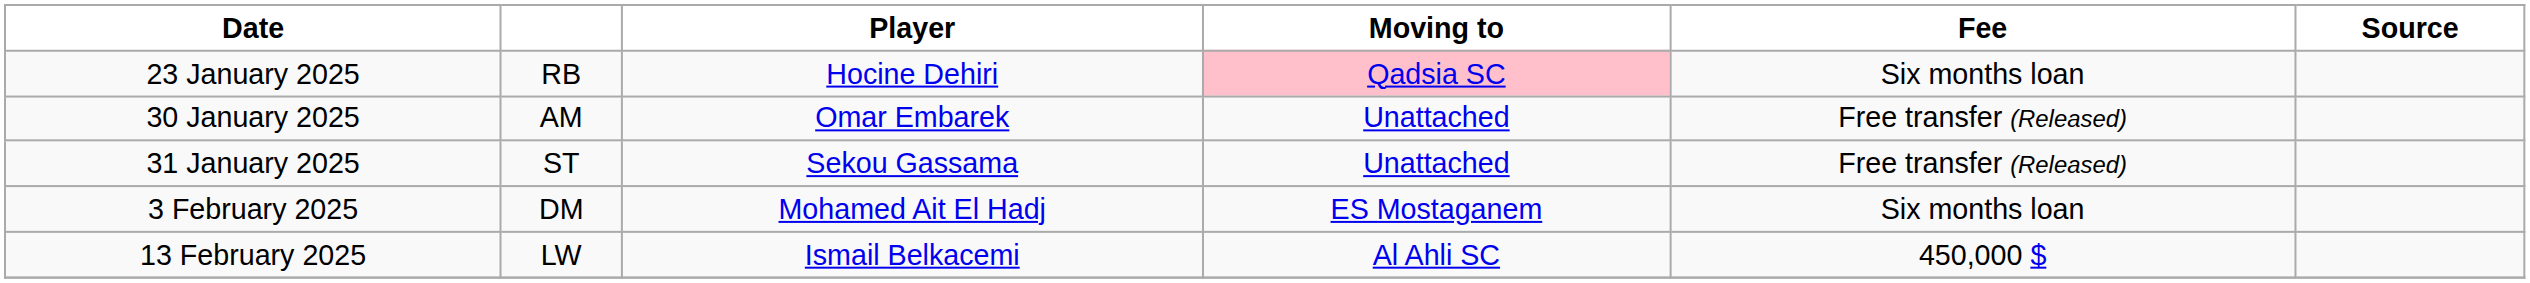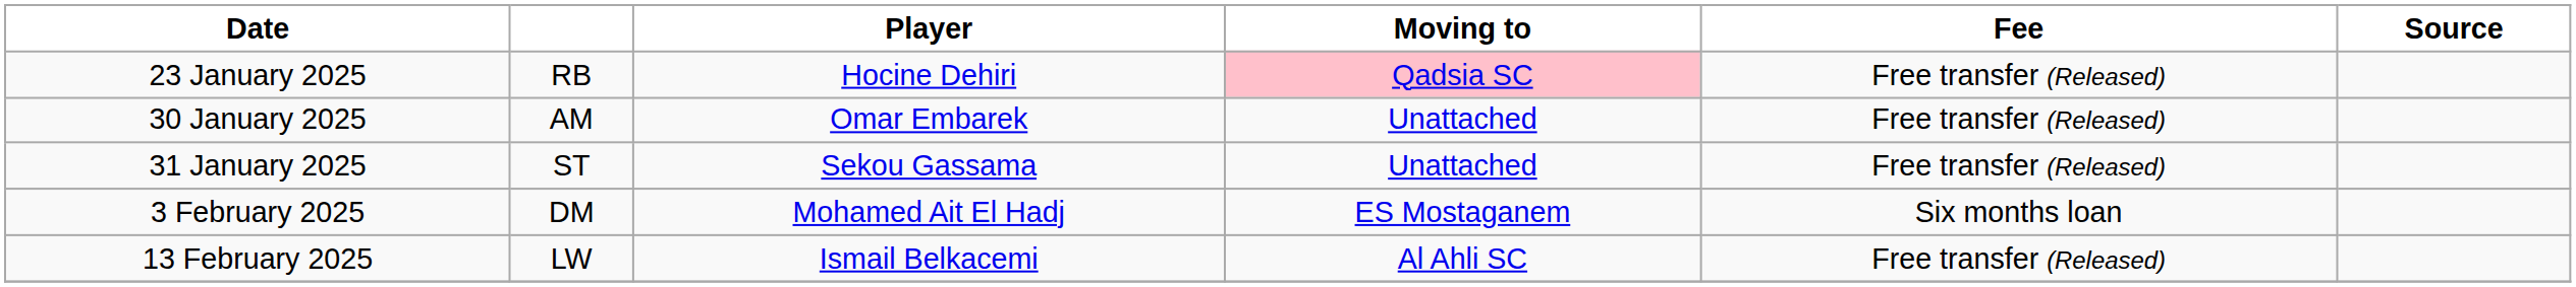 <table class="wikitable sortable" style="width:80%; text-align:center; font-size:90%; text-align:centre;">
 <tr>
 <th style="background:white; color:black; text-align:center;">Date</th>
 <th style="background:white; color:black; text-align:center;"></th>
 <th style="background:white; color:black; text-align:center;">Player</th>
 <th style="background:white; color:black; text-align:center;">Moving to</th>
 <th style="background:white; color:black; text-align:center;">Fee</th>
 <th style="background:white; color:black; text-align:center;">Source</th>
 </tr>
 <tr>
 <td>23 January 2025</td>
 <td>RB</td>
 <td> <a href='#'>Hocine Dehiri</a></td>
 <td style="background: pink;"> <a href='#'>Qadsia SC</a></td>
-<td>Six months loan</td>
+<td>Free transfer <small><em>(Released)</em></small></td>
 <td></td>
 </tr>
 <tr>
 <td>30 January 2025</td>
 <td>AM</td>
 <td> <a href='#'>Omar Embarek</a></td>
 <td><a href='#'>Unattached</a></td>
 <td>Free transfer <small><em>(Released)</em></small></td>
 <td></td>
 </tr>
 <tr>
 <td>31 January 2025</td>
 <td>ST</td>
 <td> <a href='#'>Sekou Gassama</a></td>
 <td><a href='#'>Unattached</a></td>
 <td>Free transfer <small><em>(Released)</em></small></td>
 <td></td>
 </tr>
 <tr>
 <td>3 February 2025</td>
 <td>DM</td>
 <td> <a href='#'>Mohamed Ait El Hadj</a></td>
 <td><a href='#'>ES Mostaganem</a></td>
 <td>Six months loan</td>
 <td></td>
 </tr>
 <tr>
 <td>13 February 2025</td>
 <td>LW</td>
 <td> <a href='#'>Ismail Belkacemi</a></td>
 <td> <a href='#'>Al Ahli SC</a></td>
-<td>450,000 <a href='#'>$</a></td>
+<td>Free transfer <small><em>(Released)</em></small></td>
 <td></td>
 </tr>
 <tr>
 </tr>
 </table>
